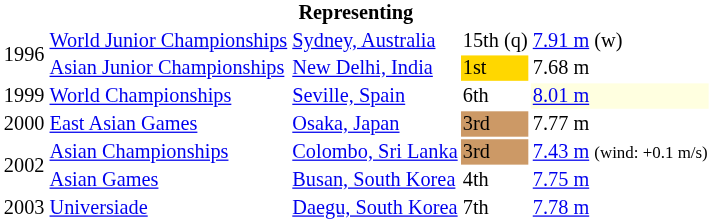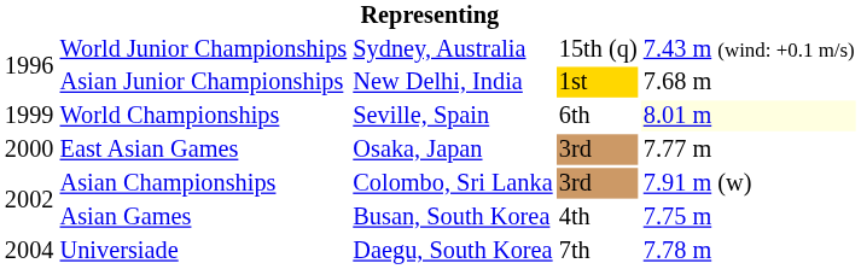 <table>
 <tr>
 <th colspan="5">Representing </th>
 </tr>
 <tr>
 <td rowspan=2>1996</td>
 <td><a href='#'>World Junior Championships</a></td>
 <td><a href='#'>Sydney, Australia</a></td>
 <td>15th (q)</td>
-<td><a href='#'>7.91 m</a> (w)</td>
+<td><a href='#'>7.43 m</a>  <small>(wind: +0.1 m/s)</small></td>
 </tr>
 <tr>
 <td><a href='#'>Asian Junior Championships</a></td>
 <td><a href='#'>New Delhi, India</a></td>
 <td bgcolor="gold">1st</td>
 <td>7.68 m</td>
 </tr>
 <tr>
 <td>1999</td>
 <td><a href='#'>World Championships</a></td>
 <td><a href='#'>Seville, Spain</a></td>
 <td>6th</td>
 <td style="background: lightyellow;"><a href='#'>8.01 m</a></td>
 </tr>
 <tr>
 <td>2000</td>
 <td><a href='#'>East Asian Games</a></td>
 <td><a href='#'>Osaka, Japan</a></td>
 <td bgcolor="cc9966">3rd</td>
 <td>7.77 m</td>
 </tr>
 <tr>
 <td rowspan=2>2002</td>
 <td><a href='#'>Asian Championships</a></td>
 <td><a href='#'>Colombo, Sri Lanka</a></td>
 <td bgcolor=cc9966>3rd</td>
-<td><a href='#'>7.43 m</a>  <small>(wind: +0.1 m/s)</small></td>
+<td><a href='#'>7.91 m</a> (w)</td>
 </tr>
 <tr>
 <td><a href='#'>Asian Games</a></td>
 <td><a href='#'>Busan, South Korea</a></td>
 <td>4th</td>
 <td><a href='#'>7.75 m</a></td>
 </tr>
 <tr>
-<td>2003</td>
+<td>2004</td>
 <td><a href='#'>Universiade</a></td>
 <td><a href='#'>Daegu, South Korea</a></td>
 <td>7th</td>
 <td><a href='#'>7.78 m</a></td>
 </tr>
 </table>
